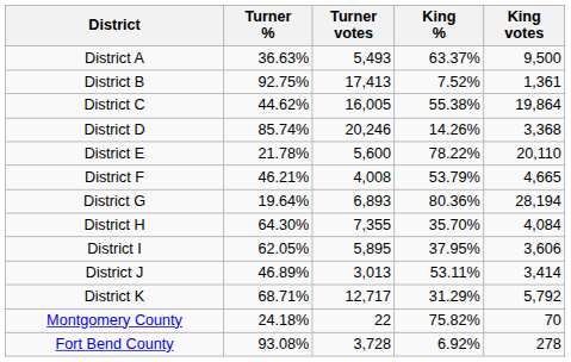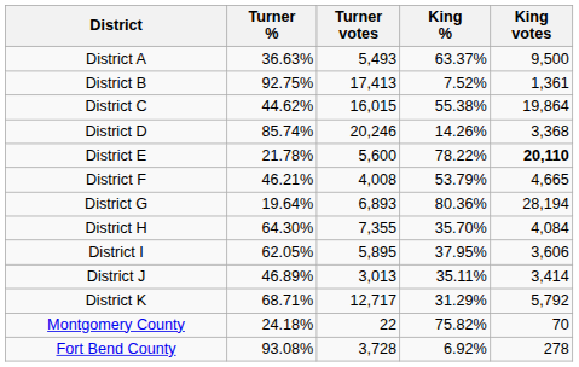 <table class="wikitable sortable" style="width:30%; text-align:right;">
 <tr style="background:lightgrey; text-align:center;">
 <th>District</th>
 <th>Turner<br> %</th>
 <th>Turner<br> votes</th>
 <th>King<br> %</th>
 <th>King<br> votes</th>
 </tr>
 <tr>
 <td align="center" >District A</td>
 <td>36.63%</td>
 <td>5,493</td>
 <td>63.37%</td>
 <td>9,500</td>
 </tr>
 <tr>
 <td align="center" >District B</td>
 <td>92.75%</td>
 <td>17,413</td>
 <td>7.52%</td>
 <td>1,361</td>
 </tr>
 <tr>
 <td align="center" >District C</td>
 <td>44.62%</td>
-<td>16,005</td>
+<td>16,015</td>
 <td>55.38%</td>
 <td>19,864</td>
 </tr>
 <tr>
 <td align="center" >District D</td>
 <td>85.74%</td>
 <td>20,246</td>
 <td>14.26%</td>
 <td>3,368</td>
 </tr>
 <tr>
 <td align="center" >District E</td>
 <td>21.78%</td>
 <td>5,600</td>
 <td>78.22%</td>
-<td>20,110</td>
+<td><strong>20,110</strong></td>
 </tr>
 <tr>
 <td align="center" >District F</td>
 <td>46.21%</td>
 <td>4,008</td>
 <td>53.79%</td>
 <td>4,665</td>
 </tr>
 <tr>
 <td align="center" >District G</td>
 <td>19.64%</td>
 <td>6,893</td>
 <td>80.36%</td>
 <td>28,194</td>
 </tr>
 <tr>
 <td align="center" >District H</td>
 <td>64.30%</td>
 <td>7,355</td>
 <td>35.70%</td>
 <td>4,084</td>
 </tr>
 <tr>
 <td align="center" >District I</td>
 <td>62.05%</td>
 <td>5,895</td>
 <td>37.95%</td>
 <td>3,606</td>
 </tr>
 <tr>
 <td align="center" >District J</td>
 <td>46.89%</td>
 <td>3,013</td>
-<td>53.11%</td>
+<td>35.11%</td>
 <td>3,414</td>
 </tr>
 <tr>
 <td align="center" >District K</td>
 <td>68.71%</td>
 <td>12,717</td>
 <td>31.29%</td>
 <td>5,792</td>
 </tr>
 <tr>
 <td align="center" ><a href='#'>Montgomery County</a></td>
 <td>24.18%</td>
 <td>22</td>
 <td>75.82%</td>
 <td>70</td>
 </tr>
 <tr>
 <td align="center" ><a href='#'>Fort Bend County</a></td>
 <td>93.08%</td>
 <td>3,728</td>
 <td>6.92%</td>
 <td>278</td>
 </tr>
 </table>
